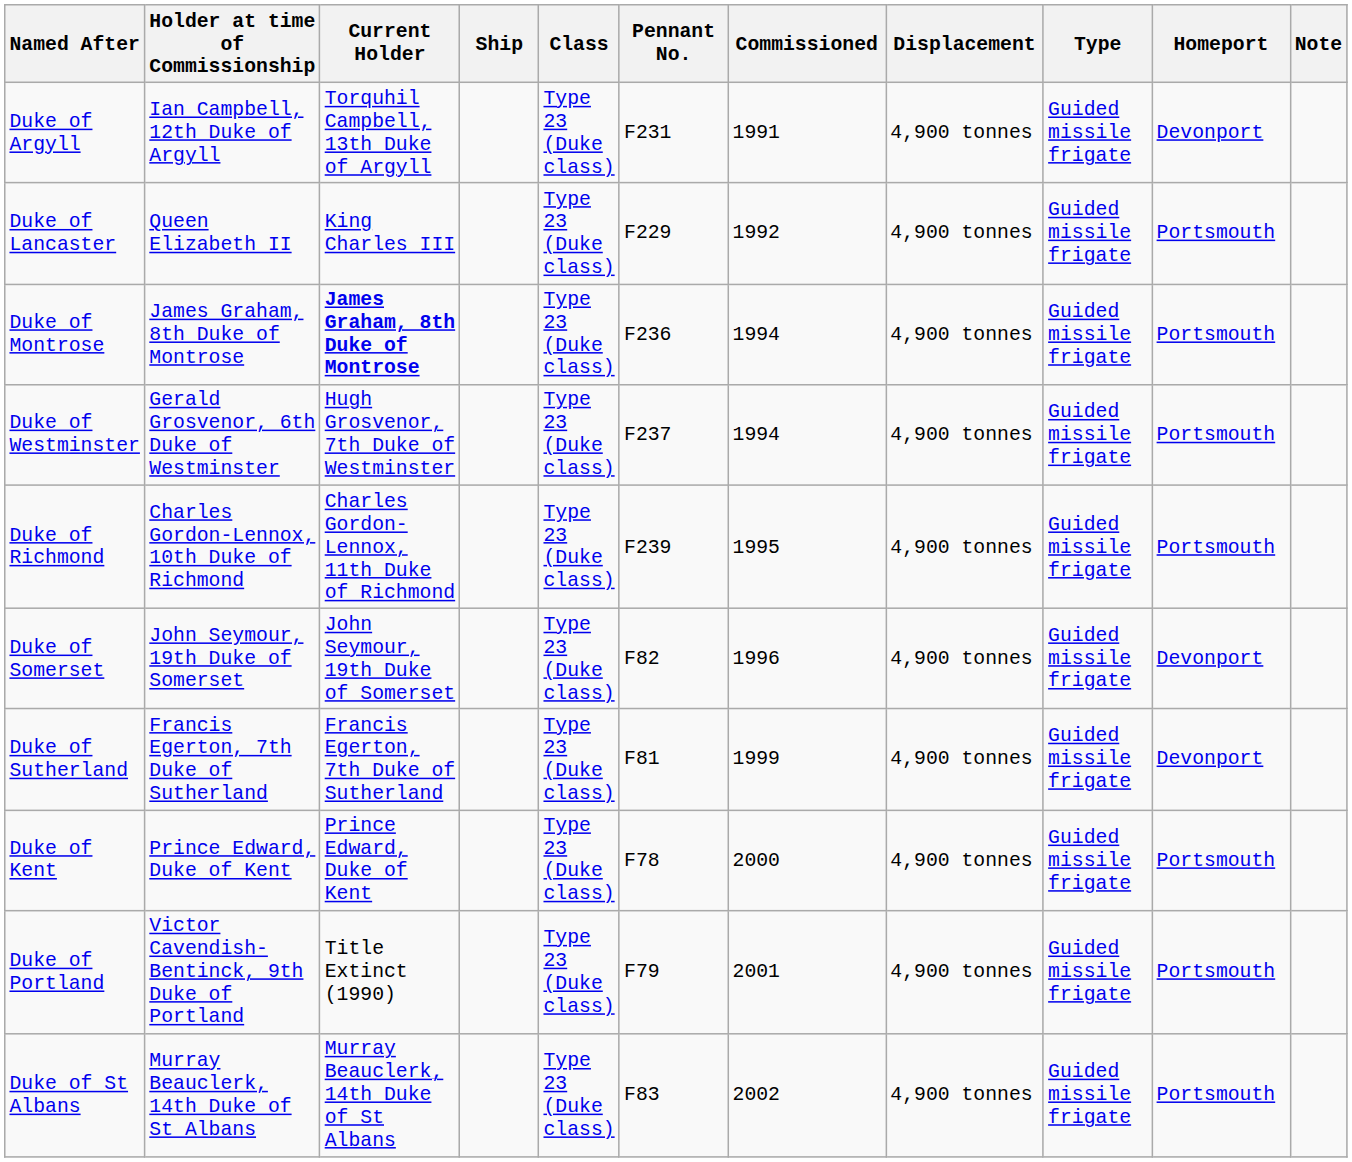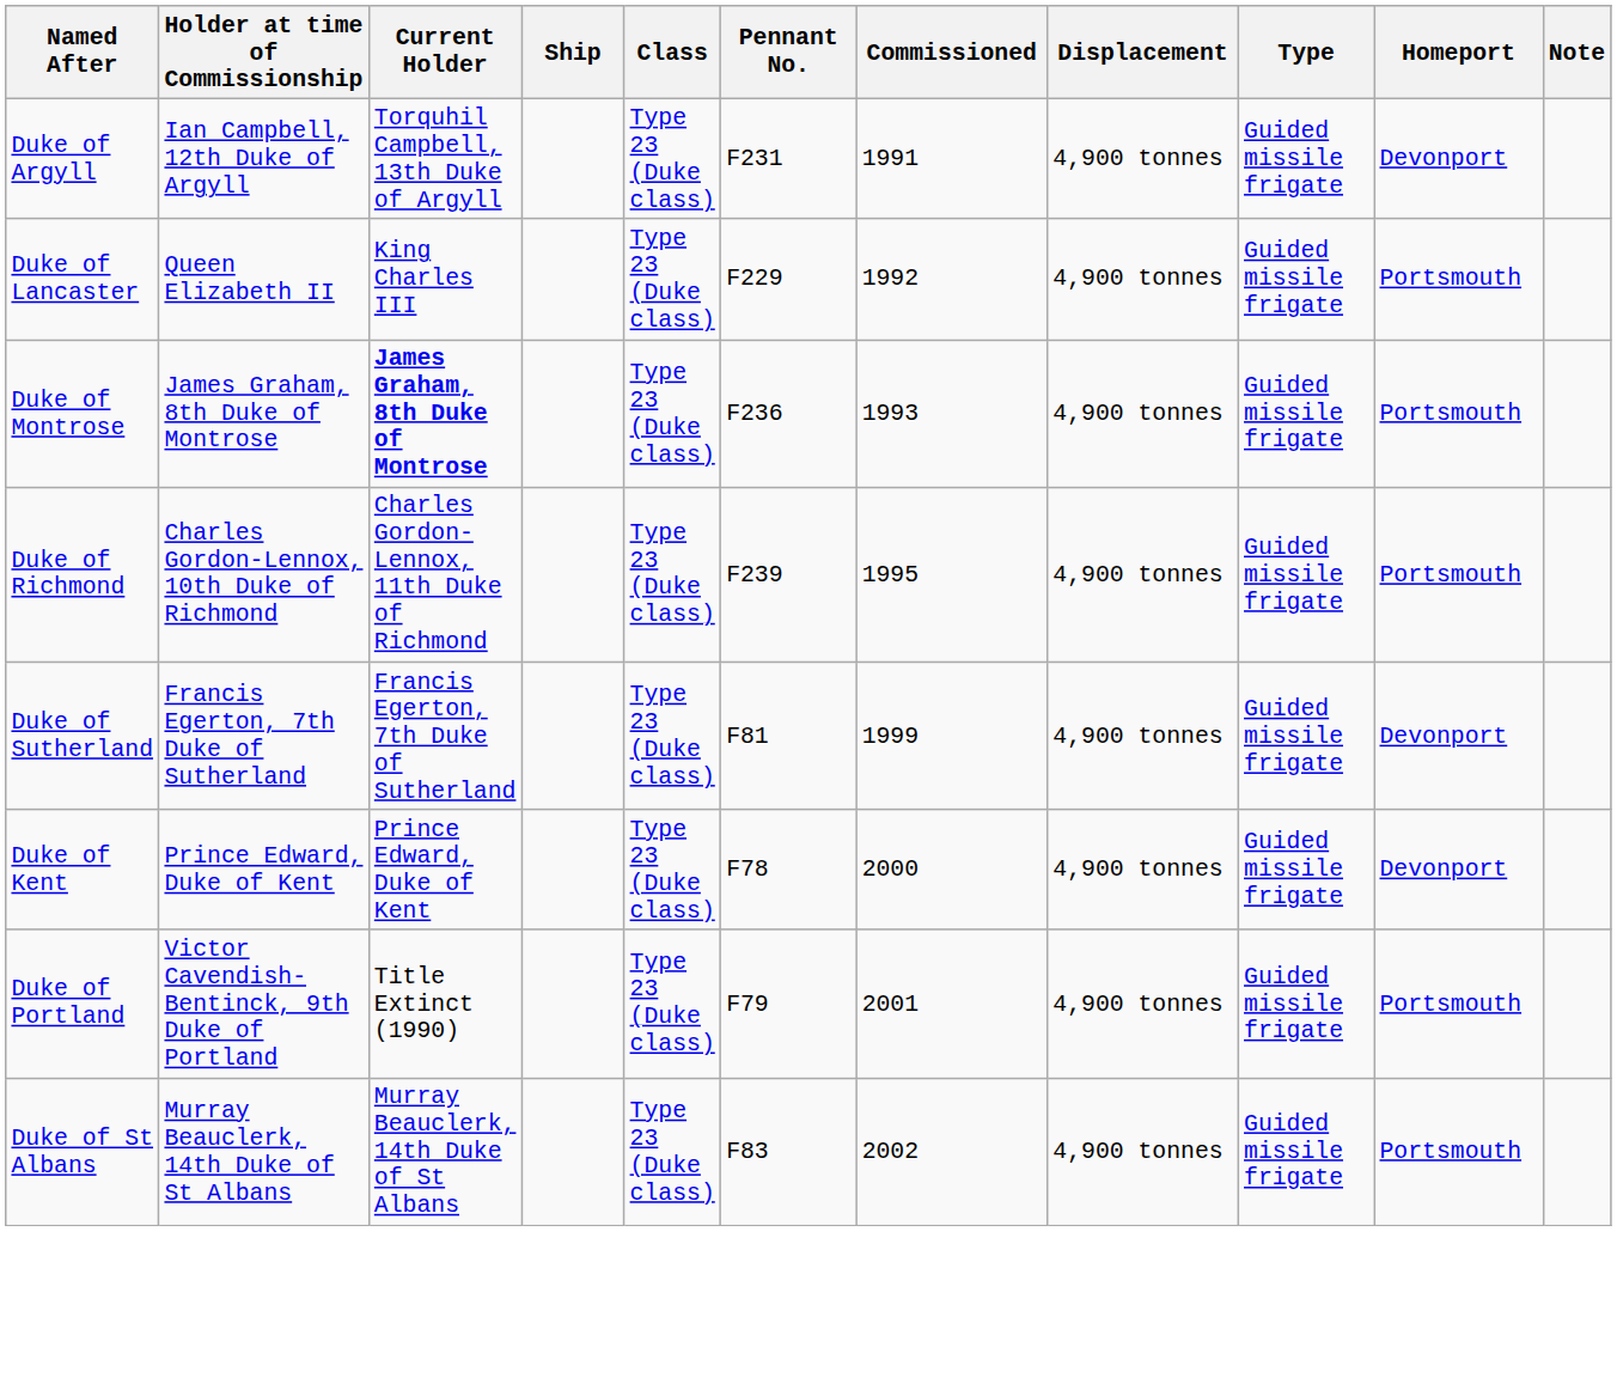 <table class="wikitable" style="margin:auto; width:100%;">
 <tr>
 <th>Named After</th>
 <th>Holder at time of Commissionship</th>
 <th>Current Holder</th>
 <th style="text-align:center; width:14%;">Ship</th>
 <th>Class</th>
 <th style="text-align:center; width:14%;">Pennant No.</th>
 <th style="text-align:center; width:14%;">Commissioned</th>
 <th style="text-align:center; width:14%;">Displacement</th>
 <th style="text-align:center; width:14%;">Type</th>
 <th style="text-align:center; width:14%;">Homeport</th>
 <th style="text-align:center; width:2%;">Note</th>
 </tr>
 <tr>
 <td><a href='#'>Duke of Argyll</a></td>
 <td><a href='#'>Ian Campbell, 12th Duke of Argyll</a></td>
 <td><a href='#'>Torquhil Campbell, 13th Duke of Argyll</a></td>
 <td></td>
 <td><a href='#'>Type 23 (Duke class)</a></td>
 <td>F231</td>
 <td>1991</td>
 <td>4,900 tonnes</td>
 <td><a href='#'>Guided missile frigate</a></td>
 <td><a href='#'>Devonport</a></td>
 <td></td>
 </tr>
 <tr>
 <td><a href='#'>Duke of Lancaster</a></td>
 <td><a href='#'>Queen Elizabeth II</a></td>
 <td><a href='#'>King Charles III</a></td>
 <td></td>
 <td><a href='#'>Type 23 (Duke class)</a></td>
 <td>F229</td>
 <td>1992</td>
 <td>4,900 tonnes</td>
 <td><a href='#'>Guided missile frigate</a></td>
 <td><a href='#'>Portsmouth</a></td>
 <td></td>
 </tr>
 <tr>
 <td><a href='#'>Duke of Montrose</a></td>
 <td><a href='#'>James Graham, 8th Duke of Montrose</a></td>
 <td><strong><a href='#'>James Graham, 8th Duke of Montrose</a></strong></td>
 <td></td>
 <td><a href='#'>Type 23 (Duke class)</a></td>
 <td>F236</td>
-<td>1994</td>
-<td>4,900 tonnes</td>
-<td><a href='#'>Guided missile frigate</a></td>
-<td><a href='#'>Portsmouth</a></td>
-<td></td>
-</tr>
-<tr>
-<td><a href='#'>Duke of Westminster</a></td>
-<td><a href='#'>Gerald Grosvenor, 6th Duke of Westminster</a></td>
-<td><a href='#'>Hugh Grosvenor, 7th Duke of Westminster</a></td>
-<td></td>
-<td><a href='#'>Type 23 (Duke class)</a></td>
-<td>F237</td>
-<td>1994</td>
+<td>1993</td>
 <td>4,900 tonnes</td>
 <td><a href='#'>Guided missile frigate</a></td>
 <td><a href='#'>Portsmouth</a></td>
 <td></td>
 </tr>
 <tr>
 <td><a href='#'>Duke of Richmond</a></td>
 <td><a href='#'>Charles Gordon-Lennox, 10th Duke of Richmond</a></td>
 <td><a href='#'>Charles Gordon-Lennox, 11th Duke of Richmond</a></td>
 <td></td>
 <td><a href='#'>Type 23 (Duke class)</a></td>
 <td>F239</td>
 <td>1995</td>
 <td>4,900 tonnes</td>
 <td><a href='#'>Guided missile frigate</a></td>
 <td><a href='#'>Portsmouth</a></td>
-<td></td>
-</tr>
-<tr>
-<td><a href='#'>Duke of Somerset</a></td>
-<td><a href='#'>John Seymour, 19th Duke of Somerset</a></td>
-<td><a href='#'>John Seymour, 19th Duke of Somerset</a></td>
-<td></td>
-<td><a href='#'>Type 23 (Duke class)</a></td>
-<td>F82</td>
-<td>1996</td>
-<td>4,900 tonnes</td>
-<td><a href='#'>Guided missile frigate</a></td>
-<td><a href='#'>Devonport</a></td>
 <td></td>
 </tr>
 <tr>
 <td><a href='#'>Duke of Sutherland</a></td>
 <td><a href='#'>Francis Egerton, 7th Duke of Sutherland</a></td>
 <td><a href='#'>Francis Egerton, 7th Duke of Sutherland</a></td>
 <td></td>
 <td><a href='#'>Type 23 (Duke class)</a></td>
 <td>F81</td>
 <td>1999</td>
 <td>4,900 tonnes</td>
 <td><a href='#'>Guided missile frigate</a></td>
 <td><a href='#'>Devonport</a></td>
 <td></td>
 </tr>
 <tr>
 <td><a href='#'>Duke of Kent</a></td>
 <td><a href='#'>Prince Edward, Duke of Kent</a></td>
 <td><a href='#'>Prince Edward, Duke of Kent</a></td>
 <td></td>
 <td><a href='#'>Type 23 (Duke class)</a></td>
 <td>F78</td>
 <td>2000</td>
 <td>4,900 tonnes</td>
 <td><a href='#'>Guided missile frigate</a></td>
-<td><a href='#'>Portsmouth</a></td>
+<td><a href='#'>Devonport</a></td>
 <td></td>
 </tr>
 <tr>
 <td><a href='#'>Duke of Portland</a></td>
 <td><a href='#'>Victor Cavendish-Bentinck, 9th Duke of Portland</a></td>
 <td>Title Extinct (1990)</td>
 <td></td>
 <td><a href='#'>Type 23 (Duke class)</a></td>
 <td>F79</td>
 <td>2001</td>
 <td>4,900 tonnes</td>
 <td><a href='#'>Guided missile frigate</a></td>
 <td><a href='#'>Portsmouth</a></td>
 <td></td>
 </tr>
 <tr>
 <td><a href='#'>Duke of St Albans</a></td>
 <td><a href='#'>Murray Beauclerk, 14th Duke of St Albans</a></td>
 <td><a href='#'>Murray Beauclerk, 14th Duke of St Albans</a></td>
 <td></td>
 <td><a href='#'>Type 23 (Duke class)</a></td>
 <td>F83</td>
 <td>2002</td>
 <td>4,900 tonnes</td>
 <td><a href='#'>Guided missile frigate</a></td>
 <td><a href='#'>Portsmouth</a></td>
 <td></td>
 </tr>
 </table>
